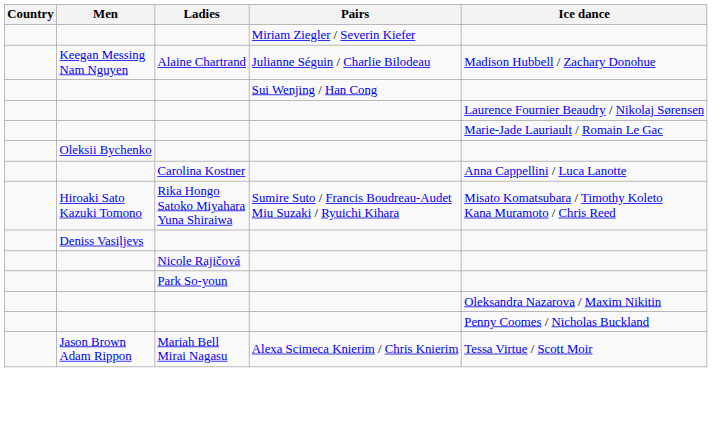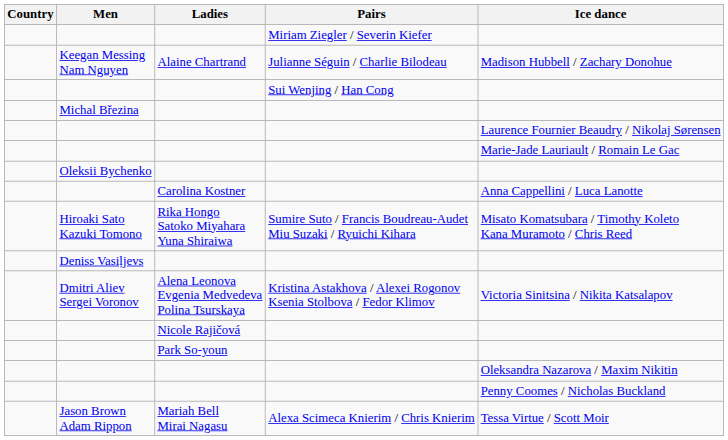 <table class="wikitable">
 <tr>
 <th>Country</th>
 <th>Men</th>
 <th>Ladies</th>
 <th>Pairs</th>
 <th>Ice dance</th>
 </tr>
 <tr>
 <td></td>
 <td></td>
 <td></td>
 <td><a href='#'>Miriam Ziegler</a> / <a href='#'>Severin Kiefer</a></td>
 <td></td>
 </tr>
 <tr>
 <td></td>
 <td><a href='#'>Keegan Messing</a> <br> <a href='#'>Nam Nguyen</a></td>
 <td><a href='#'>Alaine Chartrand</a></td>
 <td><a href='#'>Julianne Séguin</a> / <a href='#'>Charlie Bilodeau</a></td>
 <td><a href='#'>Madison Hubbell</a> / <a href='#'>Zachary Donohue</a></td>
 </tr>
 <tr>
 <td></td>
 <td></td>
 <td></td>
 <td><a href='#'>Sui Wenjing</a> / <a href='#'>Han Cong</a></td>
+<td></td>
+</tr>
+<tr>
+<td></td>
+<td><a href='#'>Michal Březina</a></td>
+<td></td>
+<td></td>
 <td></td>
 </tr>
 <tr>
 <td></td>
 <td></td>
 <td></td>
 <td></td>
 <td><a href='#'>Laurence Fournier Beaudry</a> / <a href='#'>Nikolaj Sørensen</a></td>
 </tr>
 <tr>
 <td></td>
 <td></td>
 <td></td>
 <td></td>
 <td><a href='#'>Marie-Jade Lauriault</a> / <a href='#'>Romain Le Gac</a></td>
 </tr>
 <tr>
 <td></td>
 <td><a href='#'>Oleksii Bychenko</a></td>
 <td></td>
 <td></td>
 <td></td>
 </tr>
 <tr>
 <td></td>
 <td></td>
 <td><a href='#'>Carolina Kostner</a></td>
 <td></td>
 <td><a href='#'>Anna Cappellini</a> / <a href='#'>Luca Lanotte</a></td>
 </tr>
 <tr>
 <td></td>
 <td><a href='#'>Hiroaki Sato</a> <br> <a href='#'>Kazuki Tomono</a></td>
 <td><a href='#'>Rika Hongo</a> <br> <a href='#'>Satoko Miyahara</a> <br> <a href='#'>Yuna Shiraiwa</a></td>
 <td><a href='#'>Sumire Suto</a> / <a href='#'>Francis Boudreau-Audet</a> <br> <a href='#'>Miu Suzaki</a> / <a href='#'>Ryuichi Kihara</a></td>
 <td><a href='#'>Misato Komatsubara</a> / <a href='#'>Timothy Koleto</a> <br> <a href='#'>Kana Muramoto</a> / <a href='#'>Chris Reed</a></td>
 </tr>
 <tr>
 <td></td>
 <td><a href='#'>Deniss Vasiļjevs</a></td>
 <td></td>
 <td></td>
 <td></td>
 </tr>
 <tr>
 <td></td>
+<td><a href='#'>Dmitri Aliev</a> <br> <a href='#'>Sergei Voronov</a></td>
+<td><a href='#'>Alena Leonova</a> <br> <a href='#'>Evgenia Medvedeva</a> <br> <a href='#'>Polina Tsurskaya</a></td>
+<td><a href='#'>Kristina Astakhova</a> / <a href='#'>Alexei Rogonov</a> <br> <a href='#'>Ksenia Stolbova</a> / <a href='#'>Fedor Klimov</a></td>
+<td><a href='#'>Victoria Sinitsina</a> / <a href='#'>Nikita Katsalapov</a></td>
+</tr>
+<tr>
+<td></td>
 <td></td>
 <td><a href='#'>Nicole Rajičová</a></td>
 <td></td>
 <td></td>
 </tr>
 <tr>
 <td></td>
 <td></td>
 <td><a href='#'>Park So-youn</a></td>
 <td></td>
 <td></td>
 </tr>
 <tr>
 <td></td>
 <td></td>
 <td></td>
 <td></td>
 <td><a href='#'>Oleksandra Nazarova</a> / <a href='#'>Maxim Nikitin</a></td>
 </tr>
 <tr>
 <td></td>
 <td></td>
 <td></td>
 <td></td>
 <td><a href='#'>Penny Coomes</a> / <a href='#'>Nicholas Buckland</a></td>
 </tr>
 <tr>
 <td></td>
 <td><a href='#'>Jason Brown</a> <br> <a href='#'>Adam Rippon</a></td>
 <td><a href='#'>Mariah Bell</a> <br> <a href='#'>Mirai Nagasu</a></td>
 <td><a href='#'>Alexa Scimeca Knierim</a> / <a href='#'>Chris Knierim</a></td>
 <td><a href='#'>Tessa Virtue</a> / <a href='#'>Scott Moir</a></td>
 </tr>
 </table>
